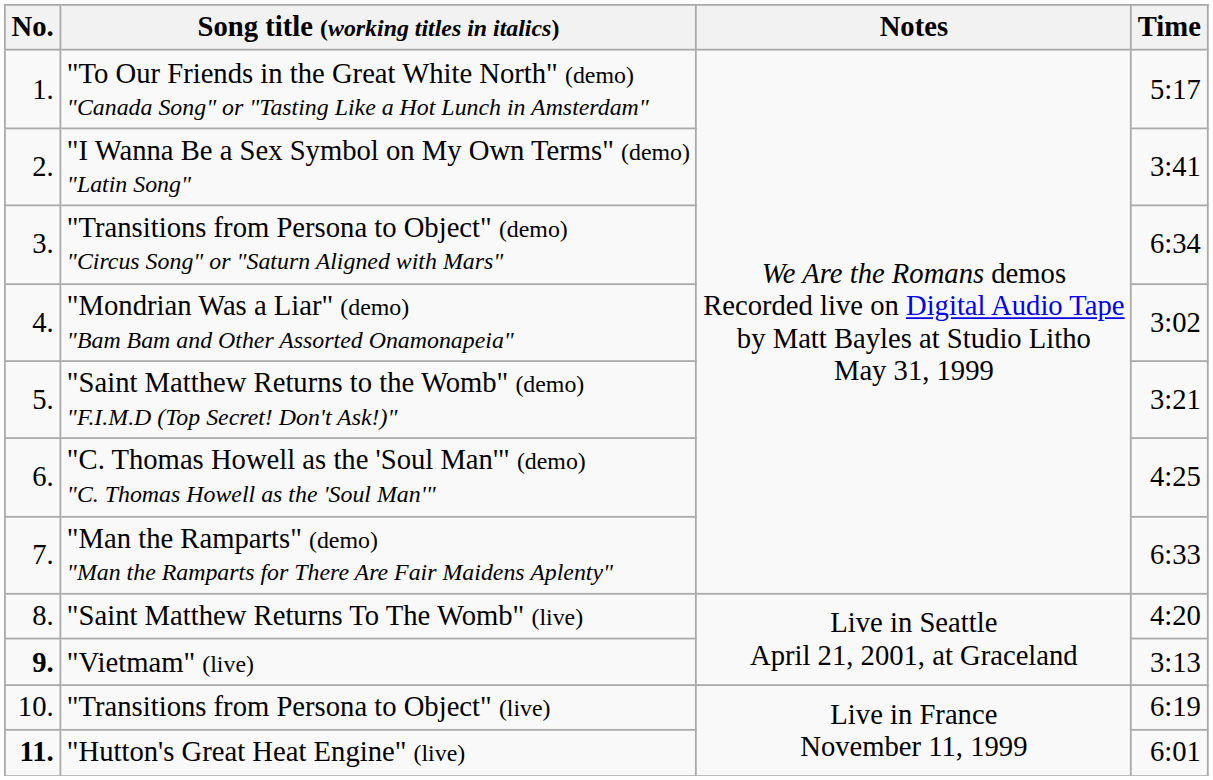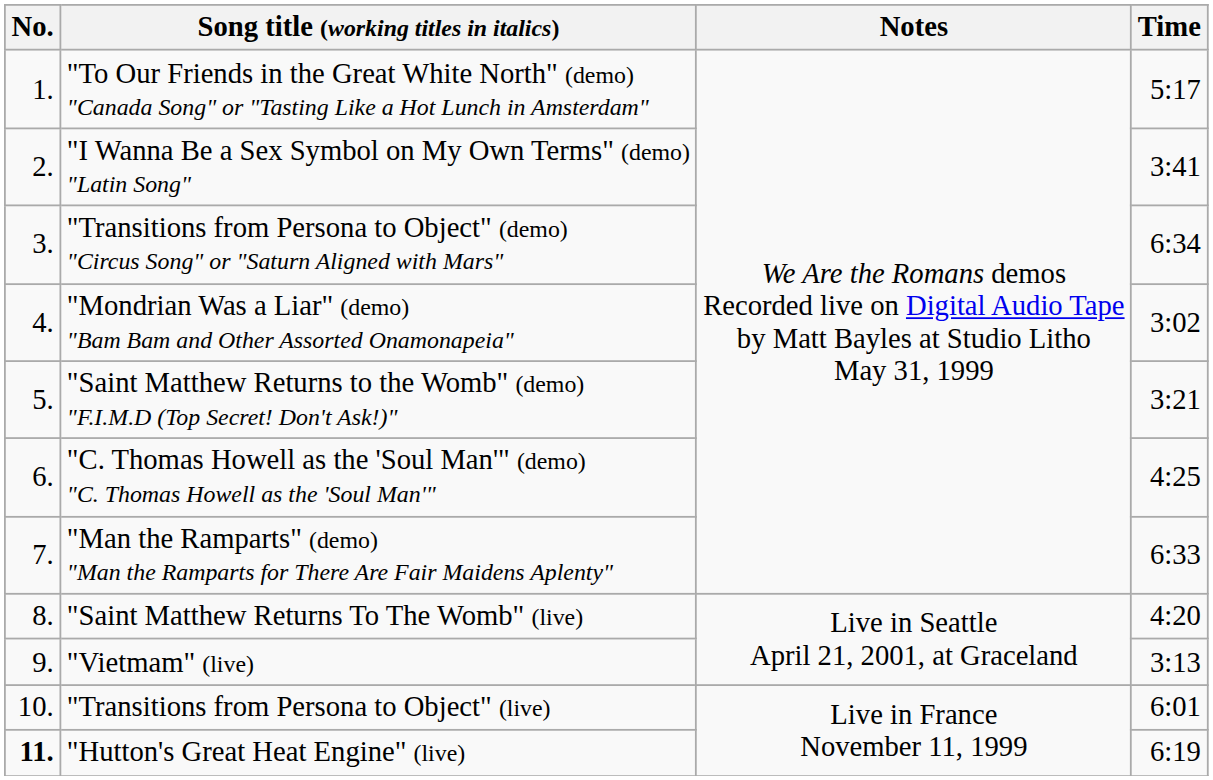 <table class="wikitable">
 <tr>
 <th>No.</th>
 <th>Song title <small>(<em>working titles in italics</em>)</small></th>
 <th>Notes</th>
 <th>Time</th>
 </tr>
 <tr>
 <td align="right">1.</td>
 <td>"To Our Friends in the Great White North" <small>(demo)<br><em>"Canada Song" or "Tasting Like a Hot Lunch in Amsterdam"</em></small></td>
 <td align="center" rowspan="7"><em>We Are the Romans</em> demos<br>Recorded live on <a href='#'>Digital Audio Tape</a><br>by Matt Bayles at Studio Litho<br>May 31, 1999</td>
 <td align="right">5:17</td>
 </tr>
 <tr>
 <td align="right">2.</td>
 <td>"I Wanna Be a Sex Symbol on My Own Terms" <small>(demo)<br><em>"Latin Song"</em></small></td>
 <td align="right">3:41</td>
 </tr>
 <tr>
 <td align="right">3.</td>
 <td>"Transitions from Persona to Object" <small>(demo)<br><em>"Circus Song" or "Saturn Aligned with Mars"</em></small></td>
 <td align="right">6:34</td>
 </tr>
 <tr>
 <td align="right">4.</td>
 <td>"Mondrian Was a Liar" <small>(demo)<br><em>"Bam Bam and Other Assorted Onamonapeia"</em></small></td>
 <td align="right">3:02</td>
 </tr>
 <tr>
 <td align="right">5.</td>
 <td>"Saint Matthew Returns to the Womb" <small>(demo)<br><em>"F.I.M.D (Top Secret! Don't Ask!)"</em></small></td>
 <td align="right">3:21</td>
 </tr>
 <tr>
 <td align="right">6.</td>
 <td>"C. Thomas Howell as the 'Soul Man'" <small>(demo)<br><em>"C. Thomas Howell as the 'Soul Man'"</em></small></td>
 <td align="right">4:25</td>
 </tr>
 <tr>
 <td align="right">7.</td>
 <td>"Man the Ramparts" <small>(demo)<br><em>"Man the Ramparts for There Are Fair Maidens Aplenty"</em></small></td>
 <td align="right">6:33</td>
 </tr>
 <tr>
 <td align="right">8.</td>
 <td>"Saint Matthew Returns To The Womb" <small>(live)</small></td>
 <td align="center" rowspan="2">Live in Seattle<br>April 21, 2001, at Graceland</td>
 <td align="right">4:20</td>
 </tr>
 <tr>
-<td align="right"><strong>9.</strong></td>
+<td align="right">9.</td>
 <td>"Vietmam" <small>(live)</small></td>
 <td align="right">3:13</td>
 </tr>
 <tr>
 <td align="right">10.</td>
 <td>"Transitions from Persona to Object" <small>(live)</small></td>
 <td align="center" rowspan="2">Live in France<br>November 11, 1999</td>
-<td align="right">6:19</td>
+<td align="right">6:01</td>
 </tr>
 <tr>
 <td align="right"><strong>11.</strong></td>
 <td>"Hutton's Great Heat Engine" <small>(live)</small></td>
-<td align="right">6:01</td>
+<td align="right">6:19</td>
 </tr>
 <tr>
 </tr>
 </table>
